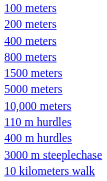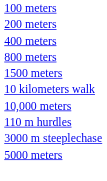 <table>
 <tr>
 </tr>
 <tr>
 <td><a href='#'>100 meters</a></td>
 <td></td>
 <td></td>
 <td></td>
 <td></td>
 <td></td>
 <td></td>
 </tr>
 <tr>
 <td><a href='#'>200 meters</a></td>
 <td></td>
 <td></td>
 <td></td>
 <td></td>
 <td></td>
 <td></td>
 </tr>
 <tr>
 <td><a href='#'>400 meters</a></td>
 <td></td>
 <td></td>
 <td></td>
 <td></td>
 <td></td>
 <td></td>
 </tr>
 <tr>
 <td><a href='#'>800 meters</a></td>
 <td></td>
 <td></td>
 <td></td>
 <td></td>
 <td></td>
 <td></td>
 </tr>
 <tr>
 <td><a href='#'>1500 meters</a></td>
 <td></td>
 <td></td>
 <td></td>
 <td></td>
 <td></td>
 <td></td>
 </tr>
 <tr>
-<td><a href='#'>5000 meters</a></td>
+<td><a href='#'>10 kilometers walk</a></td>
 <td></td>
 <td></td>
 <td></td>
 <td></td>
 <td></td>
 <td></td>
 </tr>
 <tr>
 <td><a href='#'>10,000 meters</a></td>
 <td></td>
 <td></td>
 <td></td>
 <td></td>
 <td></td>
 <td></td>
 </tr>
 <tr>
 <td><a href='#'>110 m hurdles</a></td>
 <td></td>
 <td></td>
 <td></td>
 <td></td>
 <td></td>
 <td></td>
 </tr>
 <tr>
-<td><a href='#'>400 m hurdles</a></td>
-<td></td>
-<td></td>
-<td></td>
-<td></td>
-<td></td>
-<td></td>
-</tr>
-<tr>
 <td><a href='#'>3000 m steeplechase</a></td>
 <td></td>
 <td></td>
 <td></td>
 <td></td>
 <td></td>
 <td></td>
 </tr>
 <tr>
-<td><a href='#'>10 kilometers walk</a></td>
+<td><a href='#'>5000 meters</a></td>
 <td></td>
 <td></td>
 <td></td>
 <td></td>
 <td></td>
 <td></td>
 </tr>
 </table>
